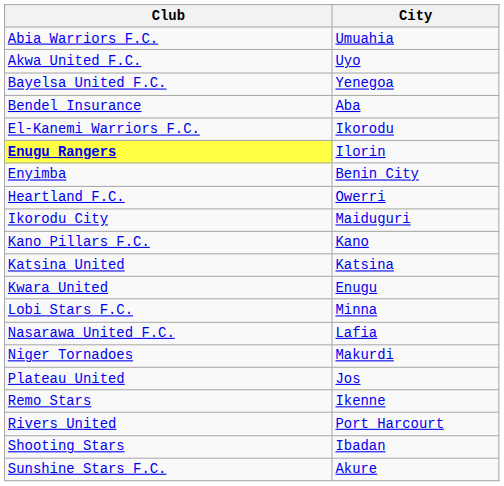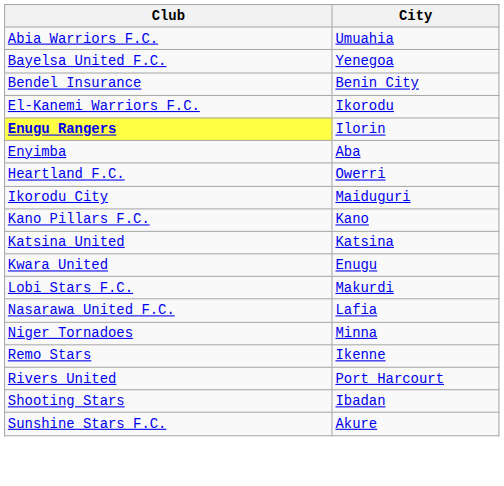 <table class="wikitable sortable">
 <tr>
 <th width="300px">Club</th>
 <th width="150px">City</th>
 </tr>
 <tr>
 <td><a href='#'>Abia Warriors F.C.</a></td>
 <td><a href='#'>Umuahia</a></td>
 </tr>
 <tr>
-<td><a href='#'>Akwa United F.C.</a></td>
-<td><a href='#'>Uyo</a></td>
-</tr>
-<tr>
 <td><a href='#'>Bayelsa United F.C.</a></td>
 <td><a href='#'>Yenegoa</a></td>
 </tr>
 <tr>
 <td><a href='#'>Bendel Insurance</a></td>
-<td><a href='#'>Aba</a></td>
+<td><a href='#'>Benin City</a></td>
 </tr>
 <tr>
 <td><a href='#'>El-Kanemi Warriors F.C.</a></td>
 <td><a href='#'>Ikorodu</a></td>
 </tr>
 <tr>
 <td bgcolor=#ffff44><strong><a href='#'>Enugu Rangers</a></strong></td>
 <td><a href='#'>Ilorin</a></td>
 </tr>
 <tr>
 <td><a href='#'>Enyimba</a></td>
-<td><a href='#'>Benin City</a></td>
+<td><a href='#'>Aba</a></td>
 </tr>
 <tr>
 <td><a href='#'>Heartland F.C.</a></td>
 <td><a href='#'>Owerri</a></td>
 </tr>
 <tr>
 <td><a href='#'>Ikorodu City</a></td>
 <td><a href='#'>Maiduguri</a></td>
 </tr>
 <tr>
 <td><a href='#'>Kano Pillars F.C.</a></td>
 <td><a href='#'>Kano</a></td>
 </tr>
 <tr>
 <td><a href='#'>Katsina United</a></td>
 <td><a href='#'>Katsina</a></td>
 </tr>
 <tr>
 <td><a href='#'>Kwara United</a></td>
 <td><a href='#'>Enugu</a></td>
 </tr>
 <tr>
 <td><a href='#'>Lobi Stars F.C.</a></td>
-<td><a href='#'>Minna</a></td>
+<td><a href='#'>Makurdi</a></td>
 </tr>
 <tr>
 <td><a href='#'>Nasarawa United F.C.</a></td>
 <td><a href='#'>Lafia</a></td>
 </tr>
 <tr>
 <td><a href='#'>Niger Tornadoes</a></td>
-<td><a href='#'>Makurdi</a></td>
-</tr>
-<tr>
-<td><a href='#'>Plateau United</a></td>
-<td><a href='#'>Jos</a></td>
+<td><a href='#'>Minna</a></td>
 </tr>
 <tr>
 <td><a href='#'>Remo Stars</a></td>
 <td><a href='#'>Ikenne</a></td>
 </tr>
 <tr>
 <td><a href='#'>Rivers United</a></td>
 <td><a href='#'>Port Harcourt</a></td>
 </tr>
 <tr>
 <td><a href='#'>Shooting Stars</a></td>
 <td><a href='#'>Ibadan</a></td>
 </tr>
 <tr>
 <td><a href='#'>Sunshine Stars F.C.</a></td>
 <td><a href='#'>Akure</a></td>
 </tr>
 </table>
